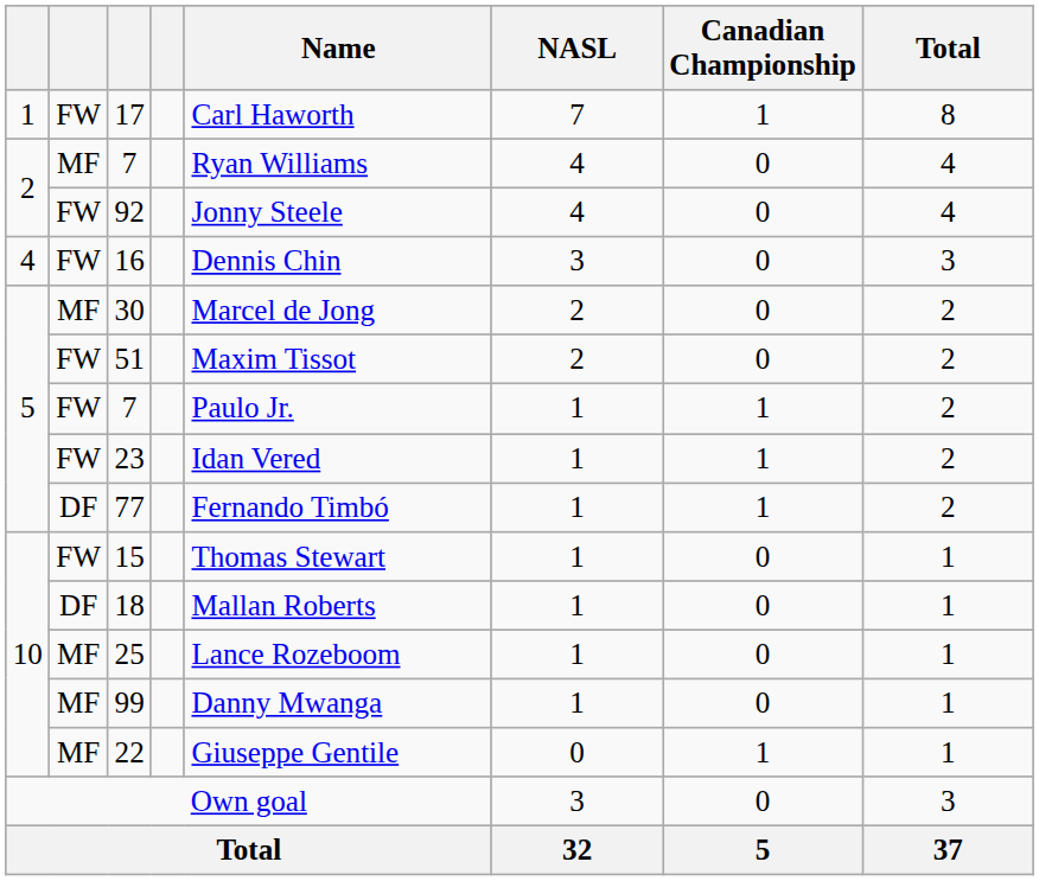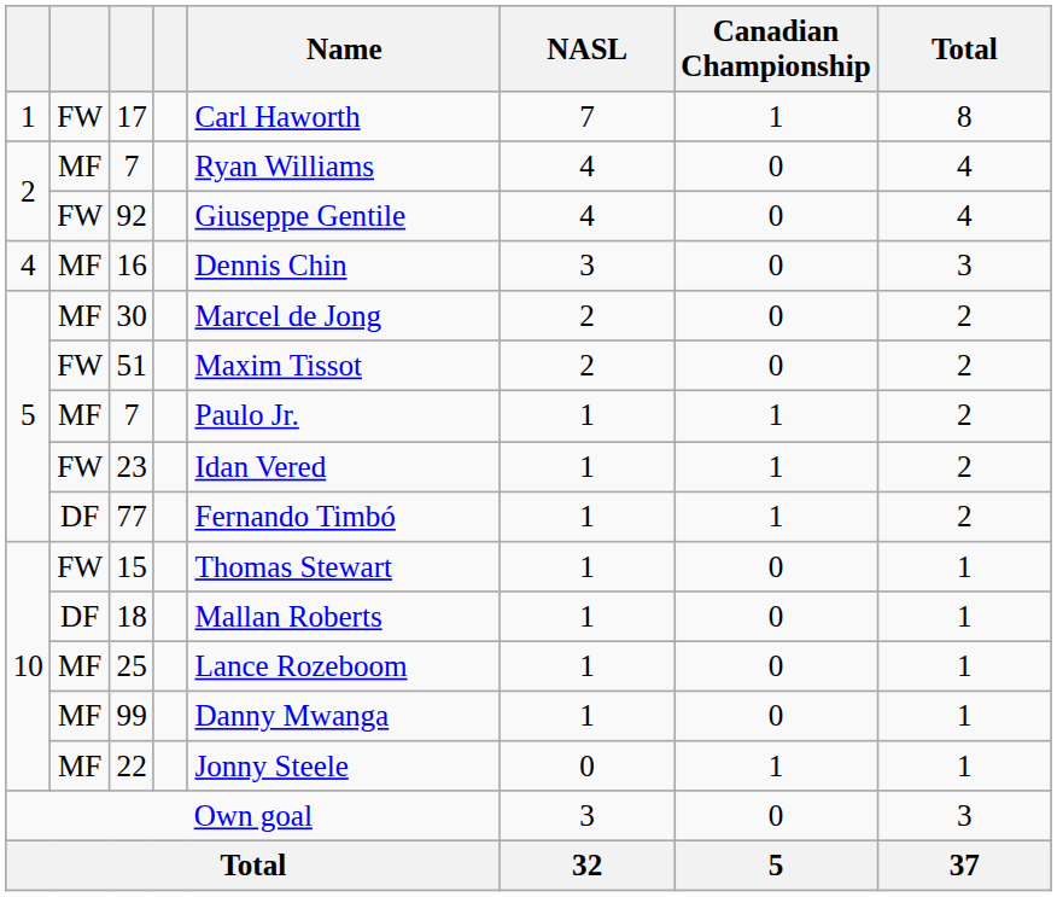 <table class="sortable wikitable" style="font-size: 95%; text-align: center;">
 <tr>
 <th width=10></th>
 <th width=10></th>
 <th width=10></th>
 <th width=10></th>
 <th width=150>Name</th>
 <th width=80>NASL</th>
 <th width=80>Canadian Championship</th>
 <th width=80>Total</th>
 </tr>
 <tr>
 <td>1</td>
 <td>FW</td>
 <td>17</td>
 <td></td>
 <td align=left><a href='#'>Carl Haworth</a></td>
 <td>7</td>
 <td>1</td>
 <td>8</td>
 </tr>
 <tr>
 <td rowspan="2">2</td>
 <td>MF</td>
 <td>7</td>
 <td></td>
 <td align=left><a href='#'>Ryan Williams</a></td>
 <td>4</td>
 <td>0</td>
 <td>4</td>
 </tr>
 <tr>
 <td>FW</td>
 <td>92</td>
 <td></td>
-<td align=left><a href='#'>Jonny Steele</a></td>
+<td align=left><a href='#'>Giuseppe Gentile</a></td>
 <td>4</td>
 <td>0</td>
 <td>4</td>
 </tr>
 <tr>
 <td>4</td>
-<td>FW</td>
+<td>MF</td>
 <td>16</td>
 <td></td>
 <td align=left><a href='#'>Dennis Chin</a></td>
 <td>3</td>
 <td>0</td>
 <td>3</td>
 </tr>
 <tr>
 <td rowspan="5">5</td>
 <td>MF</td>
 <td>30</td>
 <td></td>
 <td align=left><a href='#'>Marcel de Jong</a></td>
 <td>2</td>
 <td>0</td>
 <td>2</td>
 </tr>
 <tr>
 <td>FW</td>
 <td>51</td>
 <td></td>
 <td align=left><a href='#'>Maxim Tissot</a></td>
 <td>2</td>
 <td>0</td>
 <td>2</td>
 </tr>
 <tr>
-<td>FW</td>
+<td>MF</td>
 <td>7</td>
 <td></td>
 <td align=left><a href='#'>Paulo Jr.</a></td>
 <td>1</td>
 <td>1</td>
 <td>2</td>
 </tr>
 <tr>
 <td>FW</td>
 <td>23</td>
 <td></td>
 <td align=left><a href='#'>Idan Vered</a></td>
 <td>1</td>
 <td>1</td>
 <td>2</td>
 </tr>
 <tr>
 <td>DF</td>
 <td>77</td>
 <td></td>
 <td align=left><a href='#'>Fernando Timbó</a></td>
 <td>1</td>
 <td>1</td>
 <td>2</td>
 </tr>
 <tr>
 <td rowspan="5">10</td>
 <td>FW</td>
 <td>15</td>
 <td></td>
 <td align=left><a href='#'>Thomas Stewart</a></td>
 <td>1</td>
 <td>0</td>
 <td>1</td>
 </tr>
 <tr>
 <td>DF</td>
 <td>18</td>
 <td></td>
 <td align=left><a href='#'>Mallan Roberts</a></td>
 <td>1</td>
 <td>0</td>
 <td>1</td>
 </tr>
 <tr>
 <td>MF</td>
 <td>25</td>
 <td></td>
 <td align=left><a href='#'>Lance Rozeboom</a></td>
 <td>1</td>
 <td>0</td>
 <td>1</td>
 </tr>
 <tr>
 <td>MF</td>
 <td>99</td>
 <td></td>
 <td align=left><a href='#'>Danny Mwanga</a></td>
 <td>1</td>
 <td>0</td>
 <td>1</td>
 </tr>
 <tr>
 <td>MF</td>
 <td>22</td>
 <td></td>
-<td align=left><a href='#'>Giuseppe Gentile</a></td>
+<td align=left><a href='#'>Jonny Steele</a></td>
 <td>0</td>
 <td>1</td>
 <td>1</td>
 </tr>
 <tr>
 <td colspan="5"><a href='#'>Own goal</a></td>
 <td>3</td>
 <td>0</td>
 <td>3</td>
 </tr>
 <tr>
 <th colspan=5>Total</th>
 <th>32</th>
 <th>5</th>
 <th>37</th>
 </tr>
 </table>
